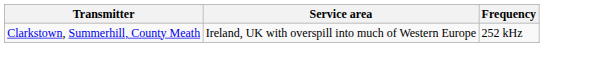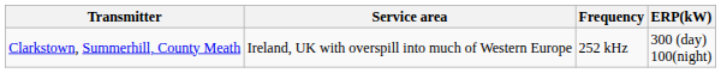 <table class="wikitable sortable">
 <tr>
 <th>Transmitter</th>
 <th>Service area</th>
 <th>Frequency</th>
+<th>ERP(kW)</th>
 </tr>
 <tr>
 <td><a href='#'>Clarkstown</a>, <a href='#'>Summerhill, County Meath</a></td>
 <td>Ireland, UK with overspill into much of Western Europe</td>
 <td>252 kHz</td>
+<td>300 (day)<br> 100(night)</td>
 </tr>
 </table>
